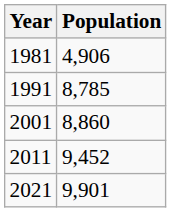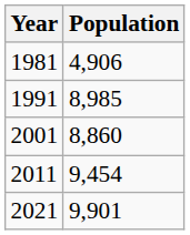 <table class=wikitable>
 <tr>
 <th>Year</th>
 <th>Population</th>
 </tr>
 <tr>
 <td>1981</td>
 <td>4,906</td>
 </tr>
 <tr>
 <td>1991</td>
-<td>8,785</td>
+<td>8,985</td>
 </tr>
 <tr>
 <td>2001</td>
 <td>8,860</td>
 </tr>
 <tr>
 <td>2011</td>
-<td>9,452</td>
+<td>9,454</td>
 </tr>
 <tr>
 <td>2021</td>
 <td>9,901</td>
 </tr>
 </table>
